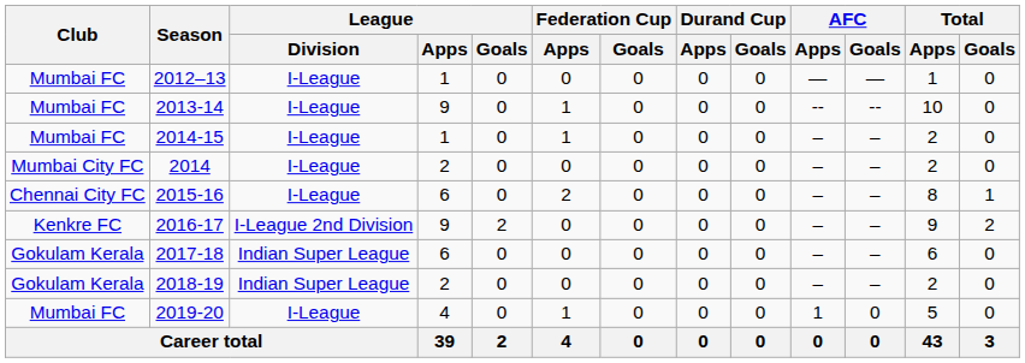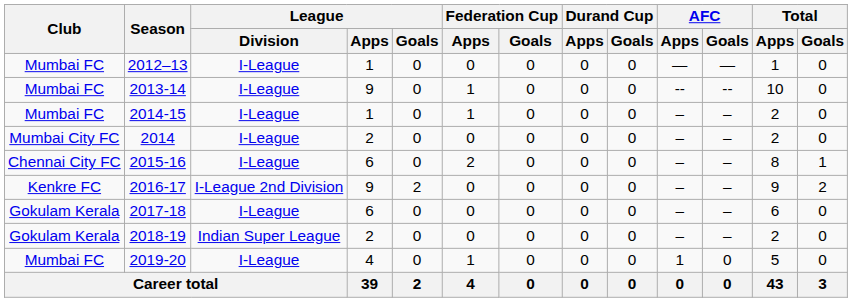 <table class="wikitable" style="text-align: center;">
 <tr>
 <th rowspan="2">Club</th>
 <th rowspan="2">Season</th>
 <th colspan="3">League</th>
 <th colspan="2">Federation Cup</th>
 <th colspan="2">Durand Cup</th>
 <th colspan="2"><a href='#'>AFC</a></th>
 <th colspan="2">Total</th>
 </tr>
 <tr>
 <th>Division</th>
 <th>Apps</th>
 <th>Goals</th>
 <th>Apps</th>
 <th>Goals</th>
 <th>Apps</th>
 <th>Goals</th>
 <th>Apps</th>
 <th>Goals</th>
 <th>Apps</th>
 <th>Goals</th>
 </tr>
 <tr>
 <td rowspan="1"><a href='#'>Mumbai FC</a></td>
 <td><a href='#'>2012–13</a></td>
 <td><a href='#'>I-League</a></td>
 <td>1</td>
 <td>0</td>
 <td>0</td>
 <td>0</td>
 <td>0</td>
 <td>0</td>
 <td>—</td>
 <td>—</td>
 <td>1</td>
 <td>0</td>
 </tr>
 <tr>
 <td rowspan="1"><a href='#'>Mumbai FC</a></td>
 <td><a href='#'>2013-14</a></td>
 <td><a href='#'>I-League</a></td>
 <td>9</td>
 <td>0</td>
 <td>1</td>
 <td>0</td>
 <td>0</td>
 <td>0</td>
 <td>--</td>
 <td>--</td>
 <td>10</td>
 <td>0</td>
 </tr>
 <tr>
 <td rowspan="1"><a href='#'>Mumbai FC</a></td>
 <td><a href='#'>2014-15</a></td>
 <td><a href='#'>I-League</a></td>
 <td>1</td>
 <td>0</td>
 <td>1</td>
 <td>0</td>
 <td>0</td>
 <td>0</td>
 <td>–</td>
 <td>–</td>
 <td>2</td>
 <td>0</td>
 </tr>
 <tr>
 <td rowspan="1"><a href='#'>Mumbai City FC</a></td>
 <td><a href='#'>2014</a></td>
 <td><a href='#'>I-League</a></td>
 <td>2</td>
 <td>0</td>
 <td>0</td>
 <td>0</td>
 <td>0</td>
 <td>0</td>
 <td>–</td>
 <td>–</td>
 <td>2</td>
 <td>0</td>
 </tr>
 <tr>
 <td rowspan="1"><a href='#'>Chennai City FC</a></td>
 <td><a href='#'>2015-16</a></td>
 <td><a href='#'>I-League</a></td>
 <td>6</td>
 <td>0</td>
 <td>2</td>
 <td>0</td>
 <td>0</td>
 <td>0</td>
 <td>–</td>
 <td>–</td>
 <td>8</td>
 <td>1</td>
 </tr>
 <tr>
 <td rowspan="1"><a href='#'>Kenkre FC</a></td>
 <td><a href='#'>2016-17</a></td>
 <td><a href='#'>I-League 2nd Division</a></td>
 <td>9</td>
 <td>2</td>
 <td>0</td>
 <td>0</td>
 <td>0</td>
 <td>0</td>
 <td>–</td>
 <td>–</td>
 <td>9</td>
 <td>2</td>
 </tr>
 <tr>
 <td rowspan="1"><a href='#'>Gokulam Kerala</a></td>
 <td><a href='#'>2017-18</a></td>
-<td><a href='#'>Indian Super League</a></td>
+<td><a href='#'>I-League</a></td>
 <td>6</td>
 <td>0</td>
 <td>0</td>
 <td>0</td>
 <td>0</td>
 <td>0</td>
 <td>–</td>
 <td>–</td>
 <td>6</td>
 <td>0</td>
 </tr>
 <tr>
 <td rowspan="1"><a href='#'>Gokulam Kerala</a></td>
 <td><a href='#'>2018-19</a></td>
 <td><a href='#'>Indian Super League</a></td>
 <td>2</td>
 <td>0</td>
 <td>0</td>
 <td>0</td>
 <td>0</td>
 <td>0</td>
 <td>–</td>
 <td>–</td>
 <td>2</td>
 <td>0</td>
 </tr>
 <tr>
 <td rowspan="1"><a href='#'>Mumbai FC</a></td>
 <td><a href='#'>2019-20</a></td>
 <td><a href='#'>I-League</a></td>
 <td>4</td>
 <td>0</td>
 <td>1</td>
 <td>0</td>
 <td>0</td>
 <td>0</td>
 <td>1</td>
 <td>0</td>
 <td>5</td>
 <td>0</td>
 </tr>
 <tr>
 <th colspan="3">Career total</th>
 <th>39</th>
 <th>2</th>
 <th>4</th>
 <th>0</th>
 <th>0</th>
 <th>0</th>
 <th>0</th>
 <th>0</th>
 <th>43</th>
 <th>3</th>
 </tr>
 </table>
